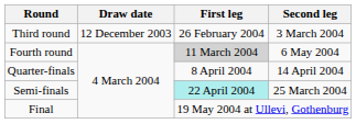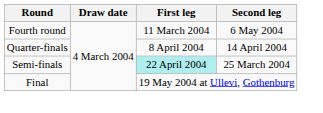 <table class="wikitable" style="text-align:center">
 <tr>
 <th>Round</th>
 <th>Draw date</th>
 <th>First leg</th>
 <th>Second leg</th>
 </tr>
 <tr>
-<td>Third round</td>
-<td>12 December 2003</td>
-<td>26 February 2004</td>
-<td>3 March 2004</td>
-</tr>
-<tr>
 <td>Fourth round</td>
 <td rowspan=4>4 March 2004</td>
-<td style="background: lightgrey;">11 March 2004</td>
+<td>11 March 2004</td>
 <td>6 May 2004</td>
 </tr>
 <tr>
 <td>Quarter-finals</td>
 <td>8 April 2004</td>
 <td>14 April 2004</td>
 </tr>
 <tr>
 <td>Semi-finals</td>
 <td style="background: paleturquoise;">22 April 2004</td>
 <td>25 March 2004</td>
 </tr>
 <tr>
 <td>Final</td>
 <td colspan=2>19 May 2004 at <a href='#'>Ullevi</a>, <a href='#'>Gothenburg</a></td>
 </tr>
 </table>
